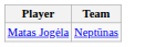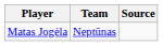 <table class="wikitable" style="text-align: center">
 <tr>
 <th align="center">Player</th>
 <th align="center">Team</th>
+<th align="center">Source</th>
 </tr>
 <tr>
 <td align=center> <a href='#'>Matas Jogėla</a></td>
 <td><a href='#'>Neptūnas</a></td>
+<td></td>
 </tr>
 </table>
